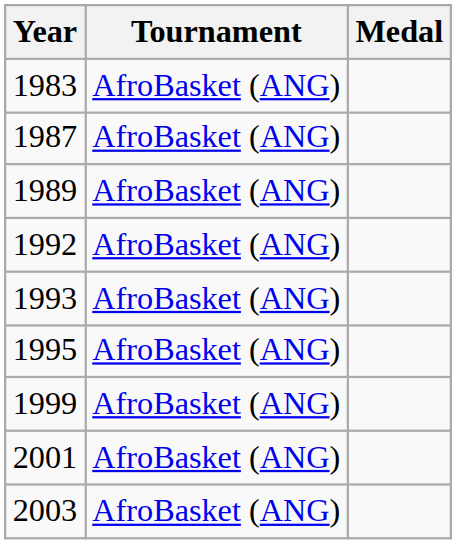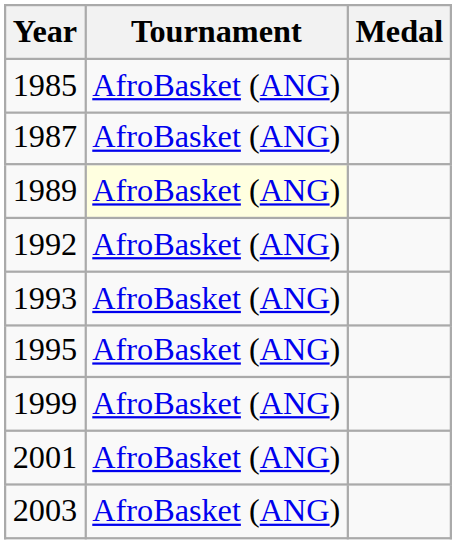 <table class="wikitable" style="text-align:center; font-size:90%;">
 <tr>
 <th>Year</th>
 <th>Tournament</th>
 <th>Medal</th>
 </tr>
 <tr>
-<td>1983</td>
+<td>1985</td>
 <td><a href='#'>AfroBasket</a> <span>(<a href='#'>ANG</a>)</span></td>
 <td></td>
 </tr>
 <tr>
 <td>1987</td>
 <td><a href='#'>AfroBasket</a> <span>(<a href='#'>ANG</a>)</span></td>
 <td></td>
 </tr>
 <tr>
 <td>1989</td>
-<td><a href='#'>AfroBasket</a> <span>(<a href='#'>ANG</a>)</span></td>
+<td style="background: lightyellow;"><a href='#'>AfroBasket</a> <span>(<a href='#'>ANG</a>)</span></td>
 <td></td>
 </tr>
 <tr>
 <td>1992</td>
 <td><a href='#'>AfroBasket</a> <span>(<a href='#'>ANG</a>)</span></td>
 <td></td>
 </tr>
 <tr>
 <td>1993</td>
 <td><a href='#'>AfroBasket</a> <span>(<a href='#'>ANG</a>)</span></td>
 <td></td>
 </tr>
 <tr>
 <td>1995</td>
 <td><a href='#'>AfroBasket</a> <span>(<a href='#'>ANG</a>)</span></td>
 <td></td>
 </tr>
 <tr>
 <td>1999</td>
 <td><a href='#'>AfroBasket</a> <span>(<a href='#'>ANG</a>)</span></td>
 <td></td>
 </tr>
 <tr>
 <td>2001</td>
 <td><a href='#'>AfroBasket</a> <span>(<a href='#'>ANG</a>)</span></td>
 <td></td>
 </tr>
 <tr>
 <td>2003</td>
 <td><a href='#'>AfroBasket</a> <span>(<a href='#'>ANG</a>)</span></td>
 <td></td>
 </tr>
 </table>
